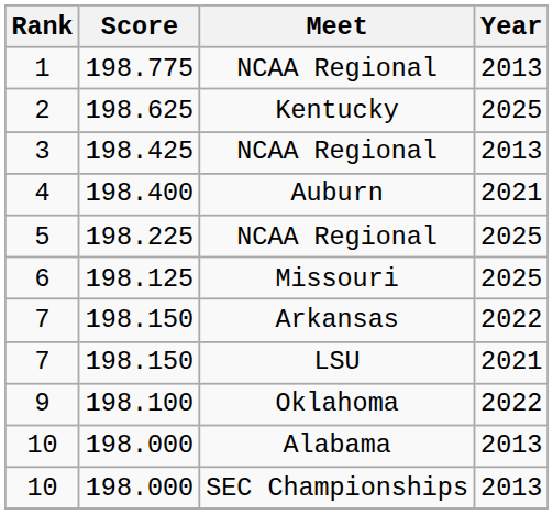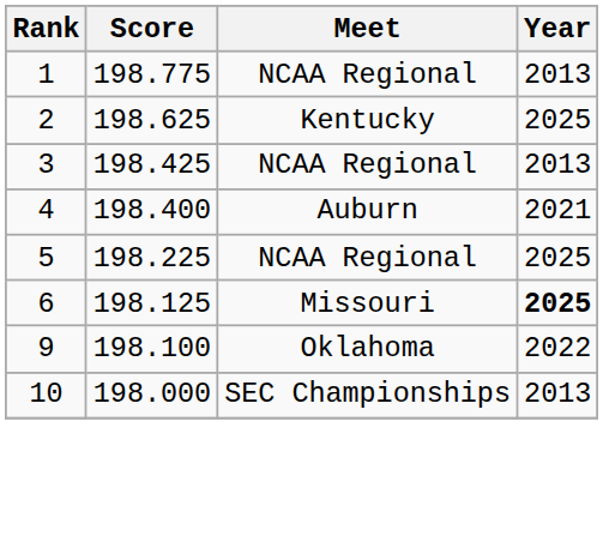 <table class="wikitable">
 <tr>
 <th>Rank</th>
 <th>Score</th>
 <th>Meet</th>
 <th>Year</th>
 </tr>
 <tr>
 <td align=center>1</td>
 <td>198.775</td>
 <td align=center>NCAA Regional</td>
 <td align=center>2013</td>
 </tr>
 <tr>
 <td align=center>2</td>
 <td>198.625</td>
 <td align=center>Kentucky</td>
 <td align=center>2025</td>
 </tr>
 <tr>
 <td align=center>3</td>
 <td>198.425</td>
 <td align=center>NCAA Regional</td>
 <td align=center>2013</td>
 </tr>
 <tr>
 <td align=center>4</td>
 <td>198.400</td>
 <td align=center>Auburn</td>
 <td align=center>2021</td>
 </tr>
 <tr>
 <td align=center>5</td>
 <td>198.225</td>
 <td align=center>NCAA Regional</td>
 <td align=center>2025</td>
 </tr>
 <tr>
 <td align=center>6</td>
 <td>198.125</td>
 <td align=center>Missouri</td>
-<td align=center>2025</td>
-</tr>
-<tr>
-<td align=center>7</td>
-<td>198.150</td>
-<td align=center>Arkansas</td>
-<td align=center>2022</td>
-</tr>
-<tr>
-<td align=center>7</td>
-<td>198.150</td>
-<td align=center>LSU</td>
-<td align=center>2021</td>
+<td align=center><strong>2025</strong></td>
 </tr>
 <tr>
 <td align=center>9</td>
 <td>198.100</td>
 <td align=center>Oklahoma</td>
 <td align=center>2022</td>
 </tr>
 <tr>
 <td align=center>10</td>
 <td>198.000</td>
-<td align=center>Alabama</td>
-<td align=center>2013</td>
-</tr>
-<tr>
-<td align=center>10</td>
-<td>198.000</td>
 <td align=center>SEC Championships</td>
 <td align=center>2013</td>
 </tr>
 <tr>
 </tr>
 </table>
